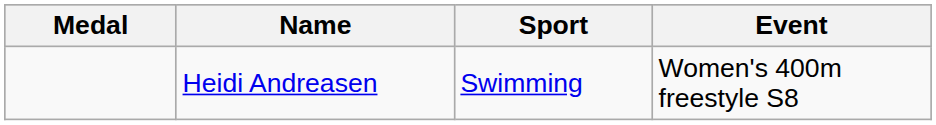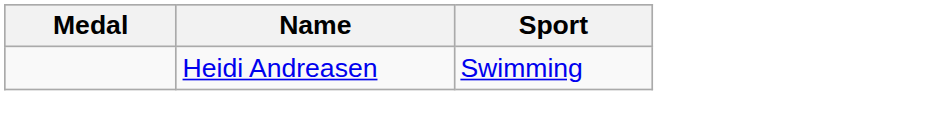 <table class="wikitable">
 <tr>
 <th style="width:6em">Medal</th>
 <th style="width:10em">Name</th>
 <th style="width:7em">Sport</th>
-<th style="width:10em">Event</th>
 </tr>
 <tr>
 <td></td>
 <td><a href='#'>Heidi Andreasen</a></td>
 <td><a href='#'>Swimming</a></td>
-<td>Women's 400m freestyle S8</td>
 </tr>
 </table>
